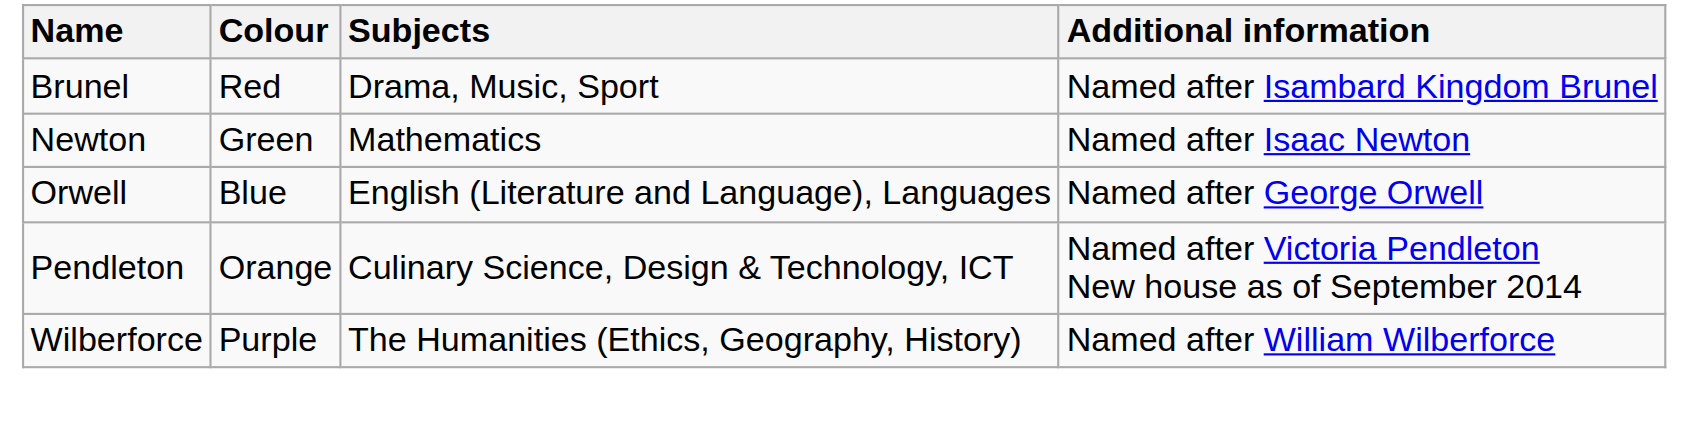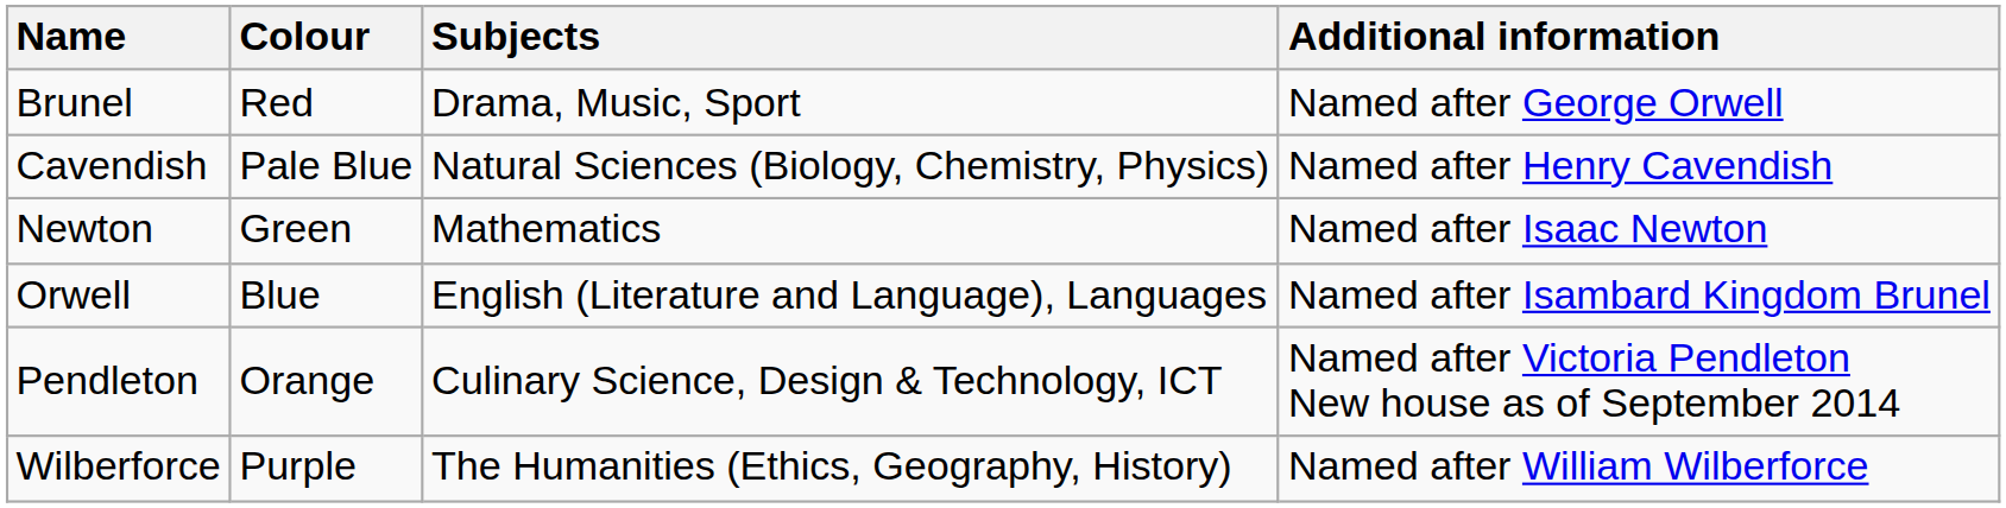 <table class="wikitable" style="margin:auto;">
 <tr>
 <th style="text-align:left;">Name</th>
 <th style="text-align:left;">Colour</th>
 <th style="text-align:left;">Subjects</th>
 <th style="text-align:left;">Additional information</th>
 </tr>
 <tr>
 <td>Brunel</td>
 <td> Red</td>
 <td>Drama, Music, Sport</td>
-<td>Named after <a href='#'>Isambard Kingdom Brunel</a></td>
+<td>Named after <a href='#'>George Orwell</a></td>
+</tr>
+<tr>
+<td>Cavendish</td>
+<td> Pale Blue</td>
+<td>Natural Sciences (Biology, Chemistry, Physics)</td>
+<td>Named after <a href='#'>Henry Cavendish</a></td>
 </tr>
 <tr>
 <td>Newton</td>
 <td> Green</td>
 <td>Mathematics</td>
 <td>Named after <a href='#'>Isaac Newton</a></td>
 </tr>
 <tr>
 <td>Orwell</td>
 <td> Blue</td>
 <td>English (Literature and Language), Languages</td>
-<td>Named after <a href='#'>George Orwell</a></td>
+<td>Named after <a href='#'>Isambard Kingdom Brunel</a></td>
 </tr>
 <tr>
 <td>Pendleton</td>
 <td> Orange</td>
 <td>Culinary Science, Design & Technology, ICT</td>
 <td>Named after <a href='#'>Victoria Pendleton</a> <br> New house as of September 2014</td>
 </tr>
 <tr>
 <td>Wilberforce</td>
 <td> Purple</td>
 <td>The Humanities (Ethics, Geography, History)</td>
 <td>Named after <a href='#'>William Wilberforce</a></td>
 </tr>
 </table>
